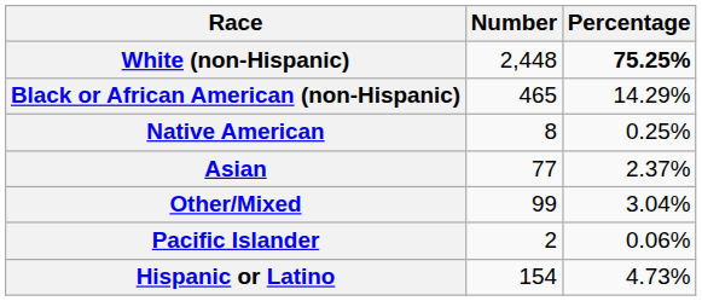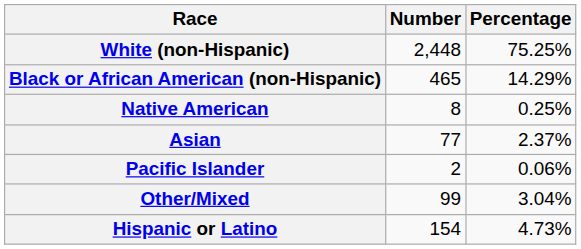 <table class="wikitable" style="text-align:right">
 <tr>
 <th scope="col">Race</th>
 <th scope="col">Number</th>
 <th scope="col">Percentage</th>
 </tr>
 <tr>
 <th scope="row"><a href='#'>White</a> (non-Hispanic)</th>
 <td>2,448</td>
-<td><strong>75.25%</strong></td>
+<td>75.25%</td>
 </tr>
 <tr>
 <th scope="row"><a href='#'>Black or African American</a> (non-Hispanic)</th>
 <td>465</td>
 <td>14.29%</td>
 </tr>
 <tr>
 <th scope="row"><a href='#'>Native American</a></th>
 <td>8</td>
 <td>0.25%</td>
 </tr>
 <tr>
 <th scope="row"><a href='#'>Asian</a></th>
 <td>77</td>
 <td>2.37%</td>
 </tr>
 <tr>
+<th scope="row"><a href='#'>Pacific Islander</a></th>
+<td>2</td>
+<td>0.06%</td>
+</tr>
+<tr>
 <th scope="row"><a href='#'>Other/Mixed</a></th>
 <td>99</td>
 <td>3.04%</td>
-</tr>
-<tr>
-<th scope="row"><a href='#'>Pacific Islander</a></th>
-<td>2</td>
-<td>0.06%</td>
 </tr>
 <tr>
 <th scope="row"><a href='#'>Hispanic</a> or <a href='#'>Latino</a></th>
 <td>154</td>
 <td>4.73%</td>
 </tr>
 </table>
